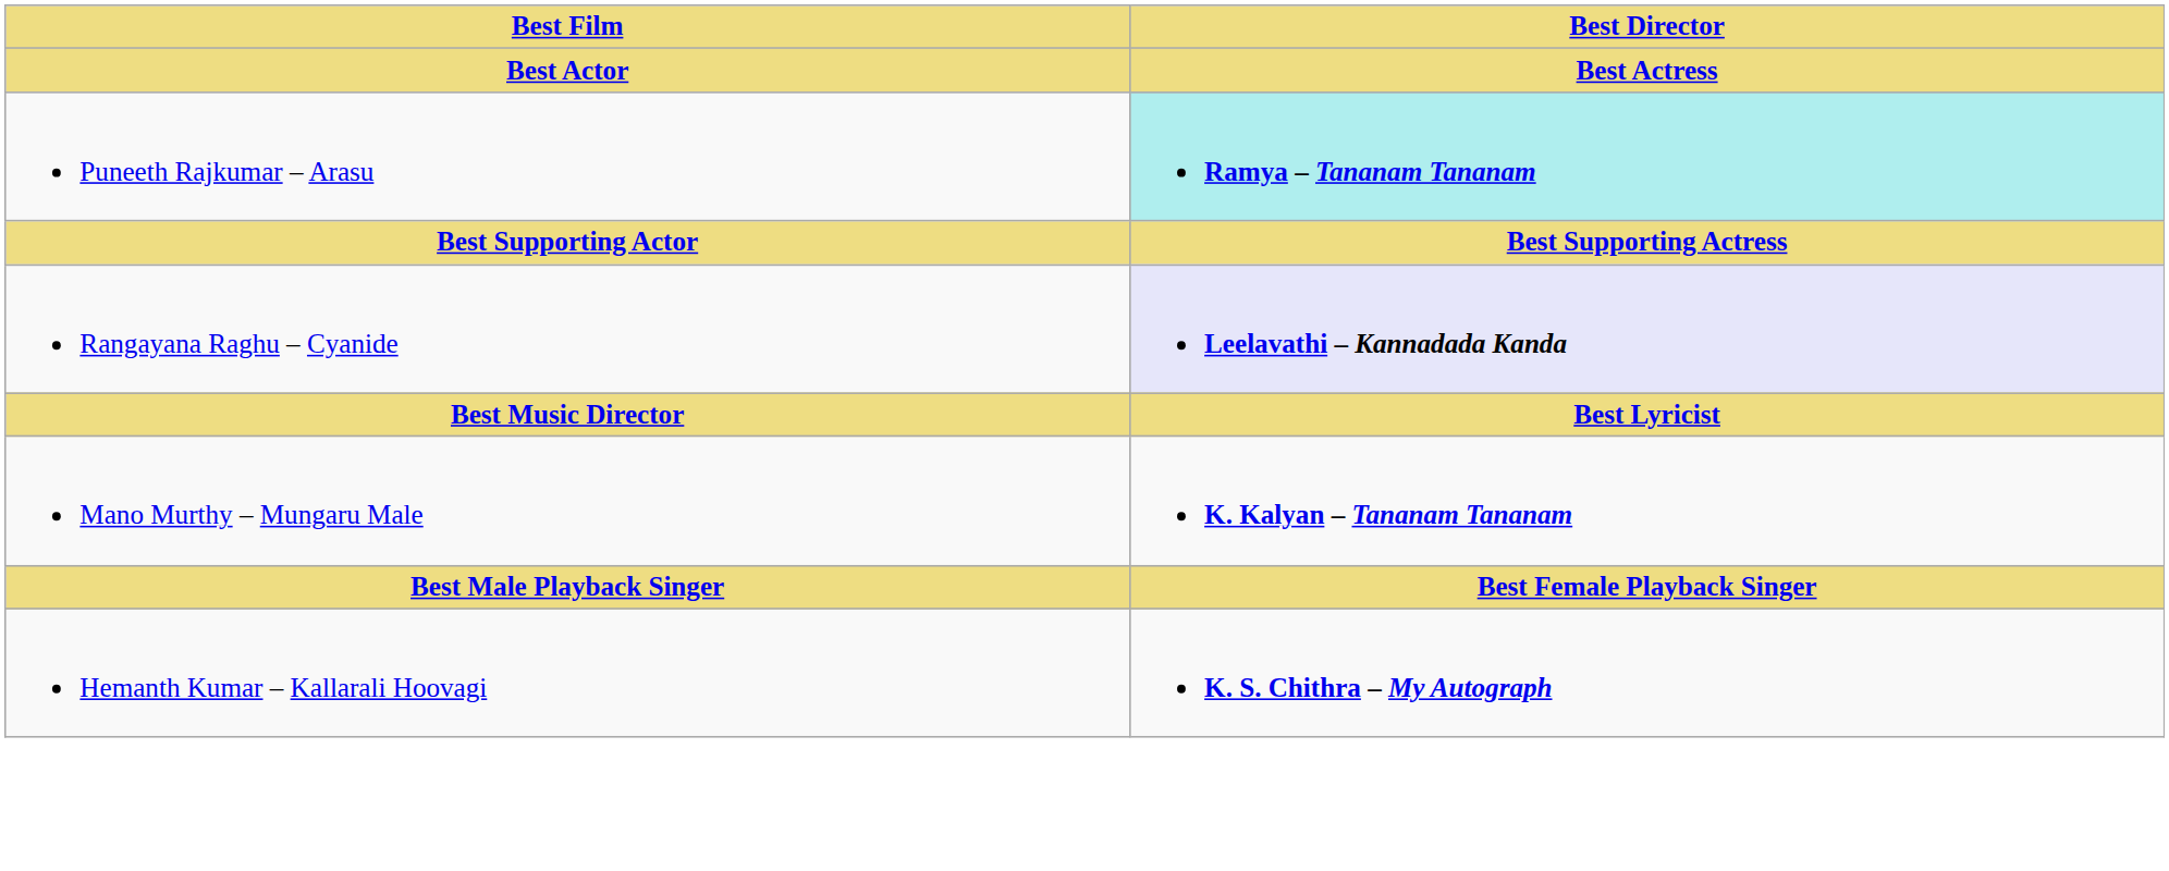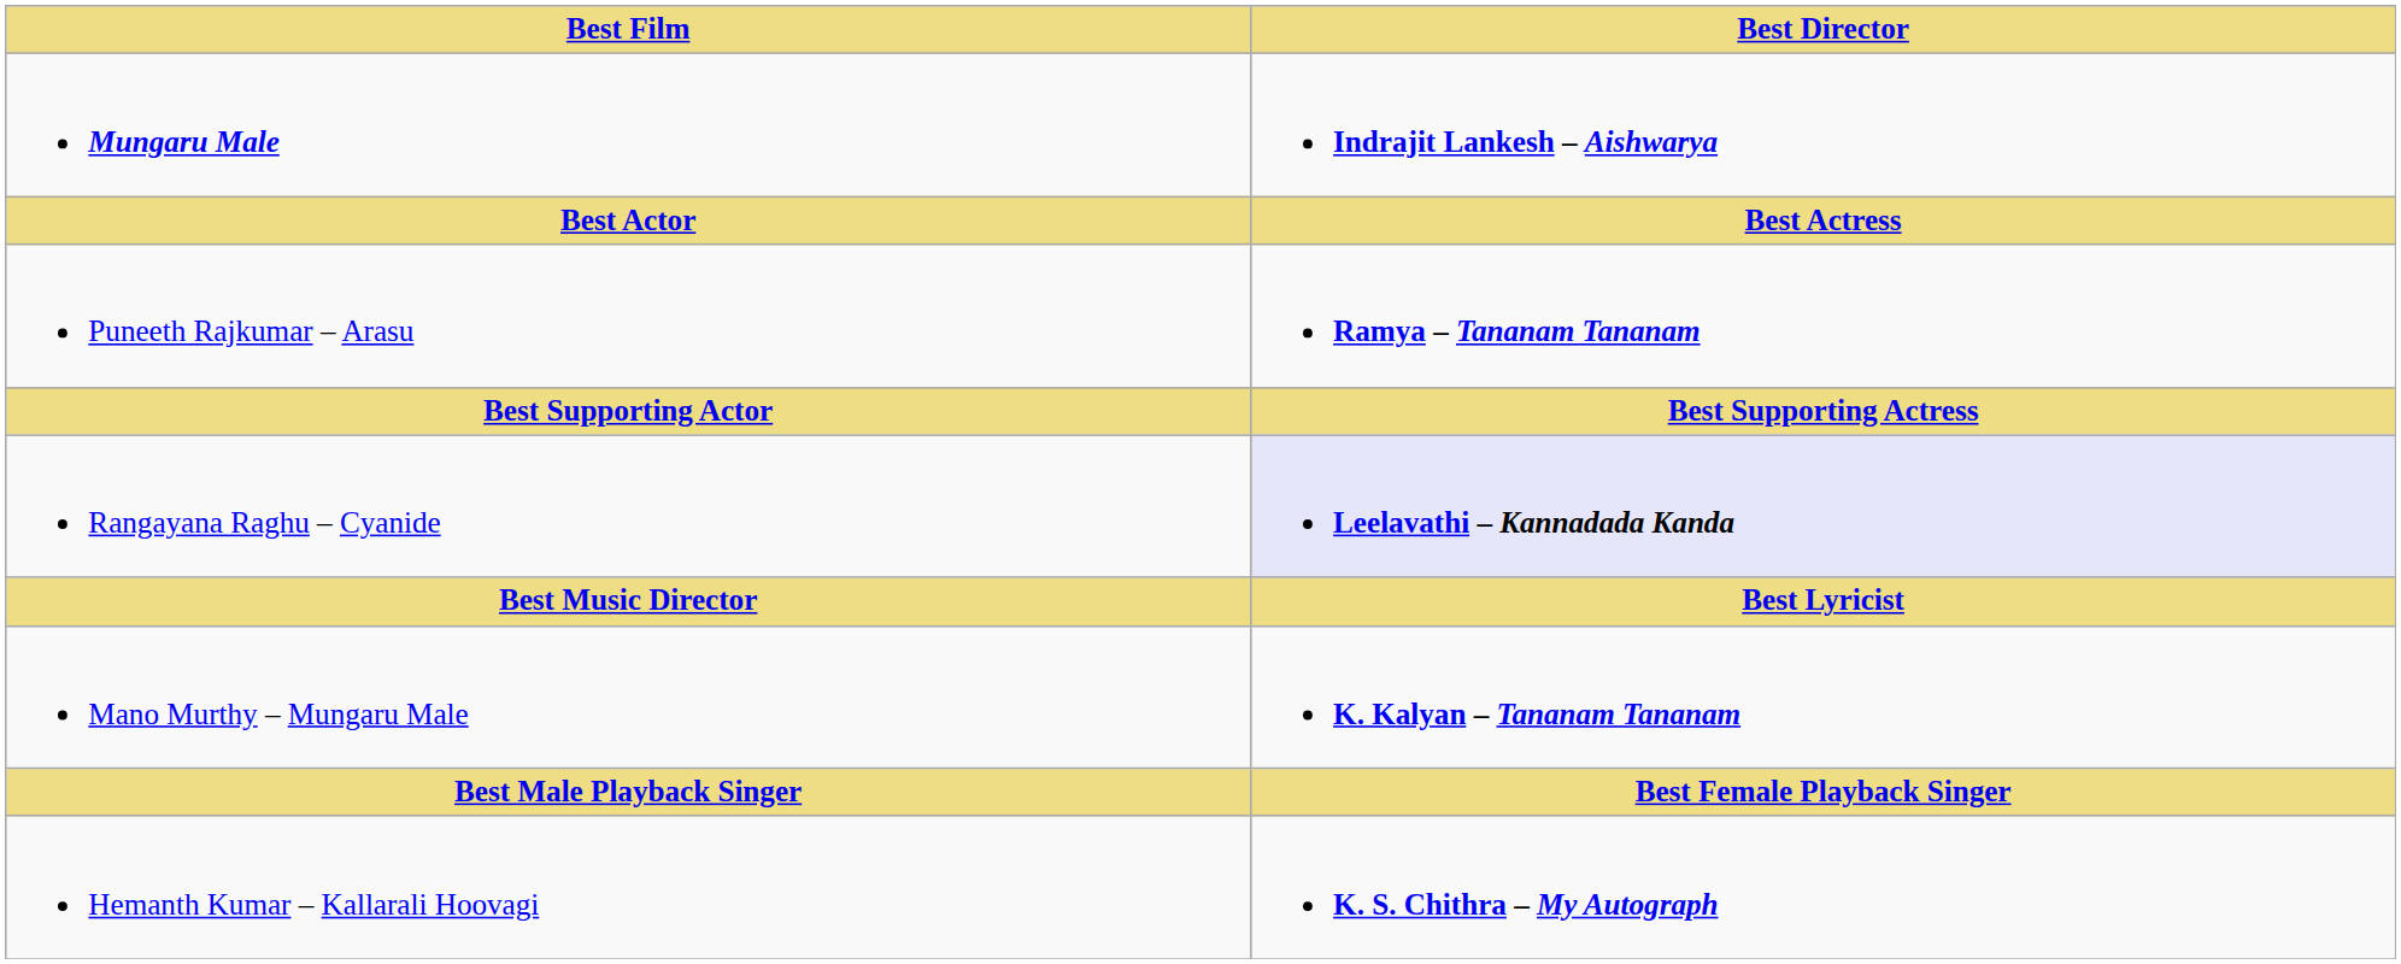 <table class="wikitable" width =100% |>
 <tr>
 <th ! style="background:#eedd82; text-align:center;"><a href='#'>Best Film</a></th>
 <th ! style="background:#eedd82; text-align:center;"><a href='#'>Best Director</a></th>
+</tr>
+<tr>
+<td valign="top"><br><ul><li><strong><em><a href='#'>Mungaru Male</a></em></strong></li></ul></td>
+<td valign="top"><br><ul><li><strong><a href='#'>Indrajit Lankesh</a> – <em><a href='#'>Aishwarya</a><strong><em></li></ul></td>
 </tr>
 <tr>
 <th ! style="background:#eedd82; text-align:center;"><a href='#'>Best Actor</a></th>
 <th ! style="background:#eedd82; text-align:center;"><a href='#'>Best Actress</a></th>
 </tr>
 <tr>
 <td><br><ul><li></strong><a href='#'>Puneeth Rajkumar</a> – </em><a href='#'>Arasu</a></em></strong></li></ul></td>
-<td style="background: paleturquoise;"><br><ul><li><strong><a href='#'>Ramya</a> – <em><a href='#'>Tananam Tananam</a><strong><em></li></ul></td>
+<td><br><ul><li><strong><a href='#'>Ramya</a> – <em><a href='#'>Tananam Tananam</a><strong><em></li></ul></td>
 </tr>
 <tr>
 <th ! style="background:#eedd82; text-align:center;"><a href='#'>Best Supporting Actor</a></th>
 <th ! style="background:#eedd82; text-align:center;"><a href='#'>Best Supporting Actress</a></th>
 </tr>
 <tr>
 <td><br><ul><li></strong><a href='#'>Rangayana Raghu</a> – </em><a href='#'>Cyanide</a></em></strong></li></ul></td>
 <td style="background: lavender;"><br><ul><li><strong><a href='#'>Leelavathi</a> – <em>Kannadada Kanda<strong><em></li></ul></td>
 </tr>
 <tr>
 <th ! style="background:#eedd82; text-align:center;"><a href='#'>Best Music Director</a></th>
 <th ! style="background:#eedd82; text-align:center;"><a href='#'>Best Lyricist</a></th>
 </tr>
 <tr>
 <td><br><ul><li></strong><a href='#'>Mano Murthy</a> – </em><a href='#'>Mungaru Male</a></em></strong></li></ul></td>
 <td><br><ul><li><strong><a href='#'>K. Kalyan</a> – <em><a href='#'>Tananam Tananam</a><strong><em></li></ul></td>
 </tr>
 <tr>
 <th ! style="background:#eedd82; text-align:center;"><a href='#'>Best Male Playback Singer</a></th>
 <th ! style="background:#eedd82; text-align:center;"><a href='#'>Best Female Playback Singer</a></th>
 </tr>
 <tr>
 <td><br><ul><li></strong><a href='#'>Hemanth Kumar</a> – </em><a href='#'>Kallarali Hoovagi</a></em></strong></li></ul></td>
 <td><br><ul><li><strong><a href='#'>K. S. Chithra</a> – <em><a href='#'>My Autograph</a><strong><em></li></ul></td>
 </tr>
 </table>
